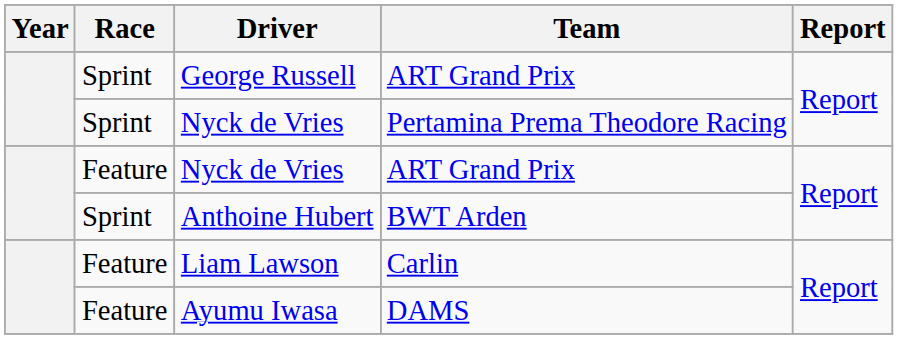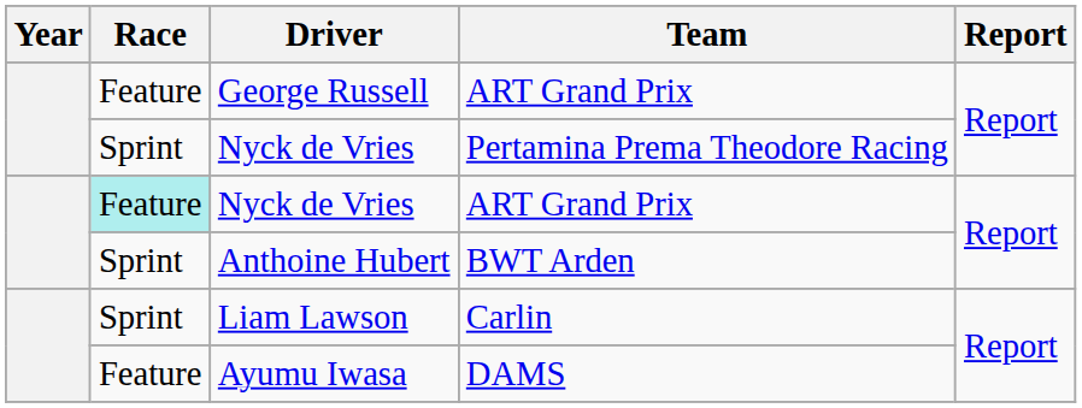 <table class="wikitable" style="font-size:95%;">
 <tr>
 <th>Year</th>
 <th>Race</th>
 <th>Driver</th>
 <th>Team</th>
 <th>Report</th>
 </tr>
 <tr>
 <th rowspan=2></th>
-<td>Sprint</td>
+<td>Feature</td>
 <td> <a href='#'>George Russell</a></td>
 <td><a href='#'>ART Grand Prix</a></td>
 <td rowspan=2><a href='#'>Report</a></td>
 </tr>
 <tr>
 <td>Sprint</td>
 <td> <a href='#'>Nyck de Vries</a></td>
 <td><a href='#'>Pertamina Prema Theodore Racing</a></td>
 </tr>
 <tr>
 <th rowspan=2></th>
-<td>Feature</td>
+<td style="background: paleturquoise;">Feature</td>
 <td> <a href='#'>Nyck de Vries</a></td>
 <td><a href='#'>ART Grand Prix</a></td>
 <td rowspan=2><a href='#'>Report</a></td>
 </tr>
 <tr>
 <td>Sprint</td>
 <td> <a href='#'>Anthoine Hubert</a></td>
 <td><a href='#'>BWT Arden</a></td>
 </tr>
 <tr>
 <th rowspan=2></th>
-<td>Feature</td>
+<td>Sprint</td>
 <td> <a href='#'>Liam Lawson</a></td>
 <td><a href='#'>Carlin</a></td>
 <td rowspan=2><a href='#'>Report</a></td>
 </tr>
 <tr>
 <td>Feature</td>
 <td> <a href='#'>Ayumu Iwasa</a></td>
 <td><a href='#'>DAMS</a></td>
 </tr>
 </table>
